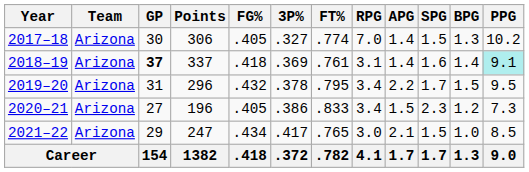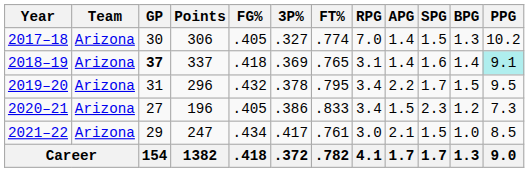 <table class="wikitable"; style="text-align:center";>
 <tr>
 <th>Year</th>
 <th>Team</th>
 <th>GP</th>
 <th>Points</th>
 <th>FG%</th>
 <th>3P%</th>
 <th>FT%</th>
 <th>RPG</th>
 <th>APG</th>
 <th>SPG</th>
 <th>BPG</th>
 <th>PPG</th>
 </tr>
 <tr>
 <td><a href='#'>2017–18</a></td>
 <td><a href='#'>Arizona</a></td>
 <td>30</td>
 <td>306</td>
 <td>.405</td>
 <td>.327</td>
 <td>.774</td>
 <td>7.0</td>
 <td>1.4</td>
 <td>1.5</td>
 <td>1.3</td>
 <td>10.2</td>
 </tr>
 <tr>
 <td><a href='#'>2018–19</a></td>
 <td><a href='#'>Arizona</a></td>
 <td><strong>37</strong></td>
 <td>337</td>
 <td>.418</td>
 <td>.369</td>
-<td>.761</td>
+<td>.765</td>
 <td>3.1</td>
 <td>1.4</td>
 <td>1.6</td>
 <td>1.4</td>
 <td style="background: paleturquoise;">9.1</td>
 </tr>
 <tr>
 <td><a href='#'>2019–20</a></td>
 <td><a href='#'>Arizona</a></td>
 <td>31</td>
 <td>296</td>
 <td>.432</td>
 <td>.378</td>
 <td>.795</td>
 <td>3.4</td>
 <td>2.2</td>
 <td>1.7</td>
 <td>1.5</td>
 <td>9.5</td>
 </tr>
 <tr>
 <td><a href='#'>2020–21</a></td>
 <td><a href='#'>Arizona</a></td>
 <td>27</td>
 <td>196</td>
 <td>.405</td>
 <td>.386</td>
 <td>.833</td>
 <td>3.4</td>
 <td>1.5</td>
 <td>2.3</td>
 <td>1.2</td>
 <td>7.3</td>
 </tr>
 <tr>
 <td><a href='#'>2021–22</a></td>
 <td><a href='#'>Arizona</a></td>
 <td>29</td>
 <td>247</td>
 <td>.434</td>
 <td>.417</td>
-<td>.765</td>
+<td>.761</td>
 <td>3.0</td>
 <td>2.1</td>
 <td>1.5</td>
 <td>1.0</td>
 <td>8.5</td>
 </tr>
 <tr>
 <th colspan=2; align=center>Career</th>
 <th>154</th>
 <th>1382</th>
 <th>.418</th>
 <th>.372</th>
 <th>.782</th>
 <th>4.1</th>
 <th>1.7</th>
 <th>1.7</th>
 <th>1.3</th>
 <th>9.0</th>
 </tr>
 </table>
